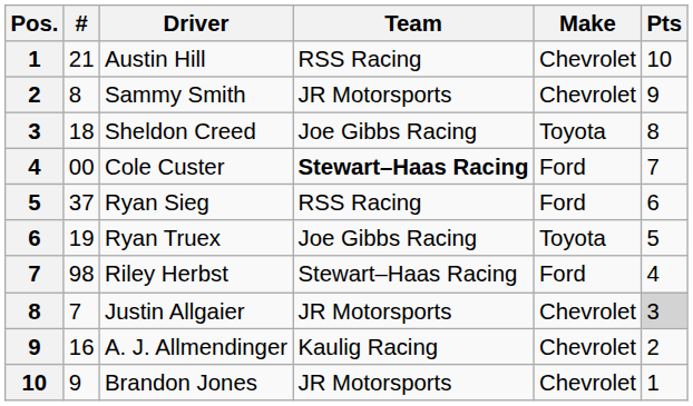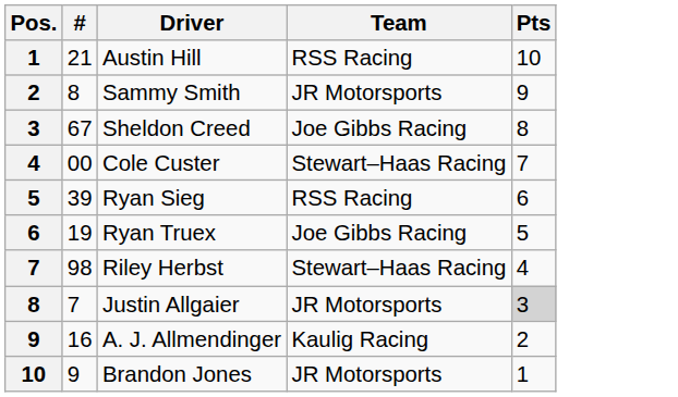 <table class="wikitable" style="font-size:95%">
 <tr>
 <th>Pos.</th>
 <th>#</th>
 <th>Driver</th>
 <th>Team</th>
-<th>Make</th>
 <th>Pts</th>
 </tr>
 <tr>
 <th>1</th>
 <td>21</td>
 <td>Austin Hill</td>
 <td>RSS Racing</td>
-<td>Chevrolet</td>
 <td>10</td>
 </tr>
 <tr>
 <th>2</th>
 <td>8</td>
 <td>Sammy Smith</td>
 <td>JR Motorsports</td>
-<td>Chevrolet</td>
 <td>9</td>
 </tr>
 <tr>
 <th>3</th>
-<td>18</td>
+<td>67</td>
 <td>Sheldon Creed</td>
 <td>Joe Gibbs Racing</td>
-<td>Toyota</td>
 <td>8</td>
 </tr>
 <tr>
 <th>4</th>
 <td>00</td>
 <td>Cole Custer</td>
-<td><strong>Stewart–Haas Racing</strong></td>
-<td>Ford</td>
+<td>Stewart–Haas Racing</td>
 <td>7</td>
 </tr>
 <tr>
 <th>5</th>
-<td>37</td>
+<td>39</td>
 <td>Ryan Sieg</td>
 <td>RSS Racing</td>
-<td>Ford</td>
 <td>6</td>
 </tr>
 <tr>
 <th>6</th>
 <td>19</td>
 <td>Ryan Truex</td>
 <td>Joe Gibbs Racing</td>
-<td>Toyota</td>
 <td>5</td>
 </tr>
 <tr>
 <th>7</th>
 <td>98</td>
 <td>Riley Herbst</td>
 <td>Stewart–Haas Racing</td>
-<td>Ford</td>
 <td>4</td>
 </tr>
 <tr>
 <th>8</th>
 <td>7</td>
 <td>Justin Allgaier</td>
 <td>JR Motorsports</td>
-<td>Chevrolet</td>
 <td style="background: lightgrey;">3</td>
 </tr>
 <tr>
 <th>9</th>
 <td>16</td>
 <td>A. J. Allmendinger</td>
 <td>Kaulig Racing</td>
-<td>Chevrolet</td>
 <td>2</td>
 </tr>
 <tr>
 <th>10</th>
 <td>9</td>
 <td>Brandon Jones</td>
 <td>JR Motorsports</td>
-<td>Chevrolet</td>
 <td>1</td>
 </tr>
 </table>
